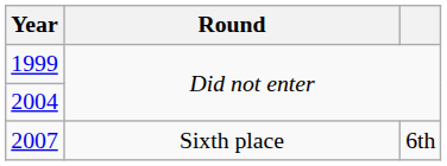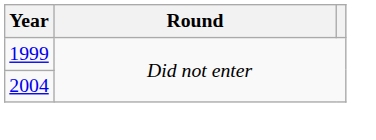 <table class="wikitable" style="text-align: center; font-size:90%">
 <tr>
 <th>Year</th>
 <th style="width:200px">Round</th>
 <th></th>
 </tr>
 <tr>
 <td><a href='#'>1999</a></td>
 <td colspan="2" rowspan="2"><em>Did not enter</em></td>
 </tr>
 <tr>
 <td><a href='#'>2004</a></td>
 </tr>
-<tr>
-<td><a href='#'>2007</a></td>
-<td>Sixth place</td>
-<td>6th</td>
-</tr>
 </table>
